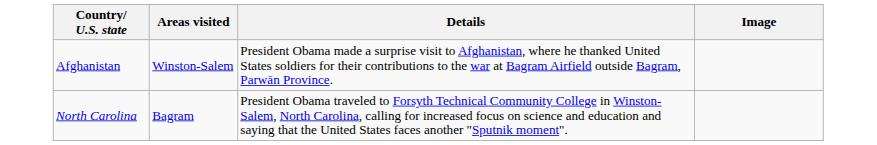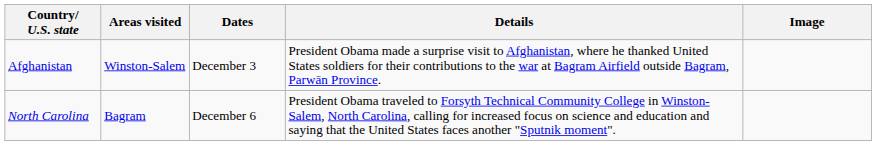 <table class="wikitable" style="margin: 1em auto 1em auto">
 <tr>
 <th width=110>Country/<br><em>U.S. state</em></th>
 <th width=100>Areas visited</th>
+<th width=110>Dates</th>
 <th width=550>Details</th>
 <th width=150>Image</th>
 </tr>
 <tr>
 <td> <a href='#'>Afghanistan</a></td>
 <td><a href='#'>Winston-Salem</a></td>
+<td>December 3</td>
 <td>President Obama made a surprise visit to <a href='#'>Afghanistan</a>, where he thanked United States soldiers for their contributions to the <a href='#'>war</a> at <a href='#'>Bagram Airfield</a> outside <a href='#'>Bagram</a>, <a href='#'>Parwān Province</a>.</td>
 <td></td>
 </tr>
 <tr>
 <td> <em><a href='#'>North Carolina</a></em></td>
 <td><a href='#'>Bagram</a></td>
+<td>December 6</td>
 <td>President Obama traveled to <a href='#'>Forsyth Technical Community College</a> in <a href='#'>Winston-Salem</a>, <a href='#'>North Carolina</a>, calling for increased focus on science and education and saying that the United States faces another "<a href='#'>Sputnik moment</a>".</td>
 <td></td>
 </tr>
 </table>
